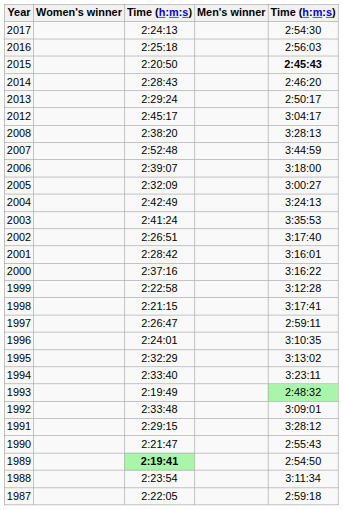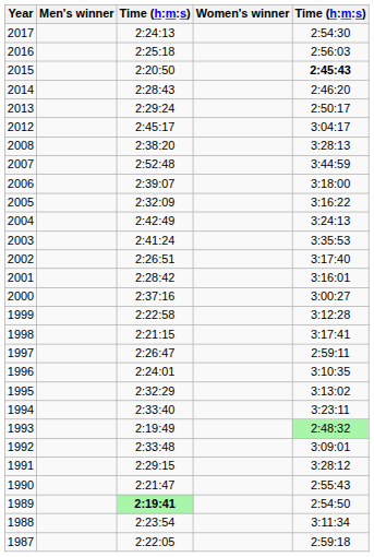 <table class="wikitable sortable" style="text-align:center">
 <tr>
 <th>Year</th>
+<th class=unsortable>Men's winner</th>
+<th>Time (<a href='#'>h</a>:<a href='#'>m</a>:<a href='#'>s</a>)</th>
 <th class=unsortable>Women's winner</th>
-<th>Time (<a href='#'>h</a>:<a href='#'>m</a>:<a href='#'>s</a>)</th>
-<th class=unsortable>Men's winner</th>
 <th>Time (<a href='#'>h</a>:<a href='#'>m</a>:<a href='#'>s</a>)</th>
 </tr>
 <tr>
 <td>2017</td>
 <td align=left></td>
 <td>2:24:13</td>
 <td align=left></td>
 <td>2:54:30</td>
 </tr>
 <tr>
 <td>2016</td>
 <td align=left></td>
 <td>2:25:18</td>
 <td align=left></td>
 <td>2:56:03</td>
 </tr>
 <tr>
 <td>2015</td>
 <td align=left></td>
 <td>2:20:50</td>
 <td align=left></td>
 <td><strong>2:45:43</strong></td>
 </tr>
 <tr>
 <td>2014</td>
 <td align=left></td>
 <td>2:28:43</td>
 <td align=left></td>
 <td>2:46:20</td>
 </tr>
 <tr>
 <td>2013</td>
 <td align=left></td>
 <td>2:29:24</td>
 <td align=left></td>
 <td>2:50:17</td>
 </tr>
 <tr>
 <td>2012</td>
 <td align=left></td>
 <td>2:45:17</td>
 <td align=left></td>
 <td>3:04:17</td>
 </tr>
 <tr>
 <td>2008</td>
 <td align=left></td>
 <td>2:38:20</td>
 <td align=left></td>
 <td>3:28:13</td>
 </tr>
 <tr>
 <td>2007</td>
 <td align=left></td>
 <td>2:52:48</td>
 <td align=left></td>
 <td>3:44:59</td>
 </tr>
 <tr>
 <td>2006</td>
 <td align=left></td>
 <td>2:39:07</td>
 <td align=left></td>
 <td>3:18:00</td>
 </tr>
 <tr>
 <td>2005</td>
 <td align=left></td>
 <td>2:32:09</td>
 <td align=left></td>
-<td>3:00:27</td>
+<td>3:16:22</td>
 </tr>
 <tr>
 <td>2004</td>
 <td align=left></td>
 <td>2:42:49</td>
 <td align=left></td>
 <td>3:24:13</td>
 </tr>
 <tr>
 <td>2003</td>
 <td align=left></td>
 <td>2:41:24</td>
 <td align=left></td>
 <td>3:35:53</td>
 </tr>
 <tr>
 <td>2002</td>
 <td align=left></td>
 <td>2:26:51</td>
 <td align=left></td>
 <td>3:17:40</td>
 </tr>
 <tr>
 <td>2001</td>
 <td align=left></td>
 <td>2:28:42</td>
 <td align=left></td>
 <td>3:16:01</td>
 </tr>
 <tr>
 <td>2000</td>
 <td align=left></td>
 <td>2:37:16</td>
 <td align=left></td>
-<td>3:16:22</td>
+<td>3:00:27</td>
 </tr>
 <tr>
 <td>1999</td>
 <td align=left></td>
 <td>2:22:58</td>
 <td align=left></td>
 <td>3:12:28</td>
 </tr>
 <tr>
 <td>1998</td>
 <td align=left></td>
 <td>2:21:15</td>
 <td align=left></td>
 <td>3:17:41</td>
 </tr>
 <tr>
 <td>1997</td>
 <td align=left></td>
 <td>2:26:47</td>
 <td align=left></td>
 <td>2:59:11</td>
 </tr>
 <tr>
 <td>1996</td>
 <td align=left></td>
 <td>2:24:01</td>
 <td align=left></td>
 <td>3:10:35</td>
 </tr>
 <tr>
 <td>1995</td>
 <td align=left></td>
 <td>2:32:29</td>
 <td align=left></td>
 <td>3:13:02</td>
 </tr>
 <tr>
 <td>1994</td>
 <td align=left></td>
 <td>2:33:40</td>
 <td align=left></td>
 <td>3:23:11</td>
 </tr>
 <tr>
 <td>1993</td>
 <td align=left></td>
 <td>2:19:49</td>
 <td align=left></td>
 <td bgcolor=#A9F5A9>2:48:32</td>
 </tr>
 <tr>
 <td>1992</td>
 <td align=left></td>
 <td>2:33:48</td>
 <td align=left></td>
 <td>3:09:01</td>
 </tr>
 <tr>
 <td>1991</td>
 <td align=left></td>
 <td>2:29:15</td>
 <td align=left></td>
 <td>3:28:12</td>
 </tr>
 <tr>
 <td>1990</td>
 <td align=left></td>
 <td>2:21:47</td>
 <td align=left></td>
 <td>2:55:43</td>
 </tr>
 <tr>
 <td>1989</td>
 <td align=left></td>
 <td bgcolor=#A9F5A9><strong>2:19:41</strong></td>
 <td align=left></td>
 <td>2:54:50</td>
 </tr>
 <tr>
 <td>1988</td>
 <td align=left></td>
 <td>2:23:54</td>
 <td align=left></td>
 <td>3:11:34</td>
 </tr>
 <tr>
 <td>1987</td>
 <td align=left></td>
 <td>2:22:05</td>
 <td align=left></td>
 <td>2:59:18</td>
 </tr>
 </table>
